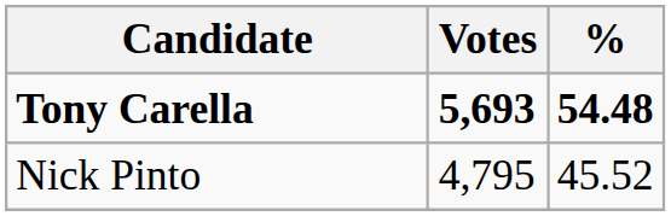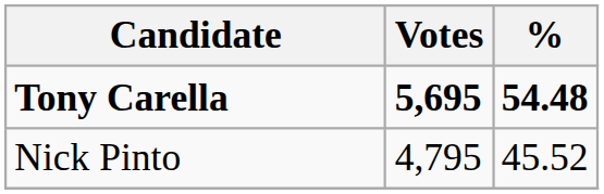 <table class="wikitable">
 <tr>
 <th bgcolor="#DDDDFF" width="150px">Candidate</th>
 <th bgcolor="#DDDDFF">Votes</th>
 <th bgcolor="#DDDDFF">%</th>
 </tr>
 <tr>
 <td><strong>Tony Carella</strong></td>
-<td><strong>5,693</strong></td>
+<td><strong>5,695</strong></td>
 <td><strong>54.48</strong></td>
 </tr>
 <tr>
 <td>Nick Pinto</td>
 <td>4,795</td>
 <td>45.52</td>
 </tr>
 <tr>
 </tr>
 </table>
